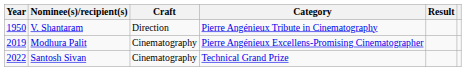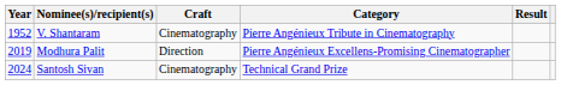 <table class="wikitable plainrowheaders sortable">
 <tr>
 <th scope="col">Year</th>
 <th scope="col">Nominee(s)/recipient(s)</th>
 <th scope="col">Craft</th>
 <th scope="col">Category</th>
 <th scope="col">Result</th>
 <th scope="col" class="unsortable" style="text-align:center;"></th>
 </tr>
 <tr>
-<td style="text-align:center;"><a href='#'>1950<br></a></td>
+<td style="text-align:center;"><a href='#'>1952<br></a></td>
 <td><a href='#'>V. Shantaram</a></td>
-<td>Direction</td>
+<td>Cinematography</td>
 <td><a href='#'>Pierre Angénieux Tribute in Cinematography</a></td>
 <td></td>
 <td></td>
 </tr>
 <tr>
 <td style="text-align:center;"><a href='#'>2019<br></a></td>
 <td><a href='#'>Modhura Palit</a></td>
-<td>Cinematography</td>
+<td>Direction</td>
 <td><a href='#'>Pierre Angénieux Excellens-Promising Cinematographer</a></td>
 <td></td>
 <td></td>
 </tr>
 <tr>
-<td style="text-align:center;"><a href='#'>2022<br></a></td>
+<td style="text-align:center;"><a href='#'>2024<br></a></td>
 <td><a href='#'>Santosh Sivan</a></td>
 <td>Cinematography</td>
 <td><a href='#'>Technical Grand Prize</a></td>
 <td></td>
 <td></td>
 </tr>
 </table>
